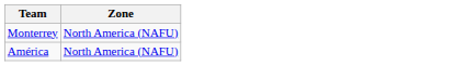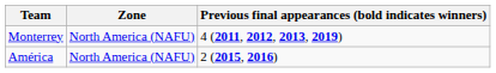 <table class="wikitable">
 <tr>
 <th>Team</th>
 <th>Zone</th>
+<th>Previous final appearances (bold indicates winners)</th>
 </tr>
 <tr>
 <td> <a href='#'>Monterrey</a></td>
 <td><a href='#'>North America (NAFU)</a></td>
+<td>4 (<strong><a href='#'>2011</a></strong>, <strong><a href='#'>2012</a></strong>, <strong><a href='#'>2013</a></strong>, <strong><a href='#'>2019</a></strong>)</td>
 </tr>
 <tr>
 <td> <a href='#'>América</a></td>
 <td><a href='#'>North America (NAFU)</a></td>
+<td>2 (<strong><a href='#'>2015</a></strong>, <strong><a href='#'>2016</a></strong>)</td>
 </tr>
 </table>
